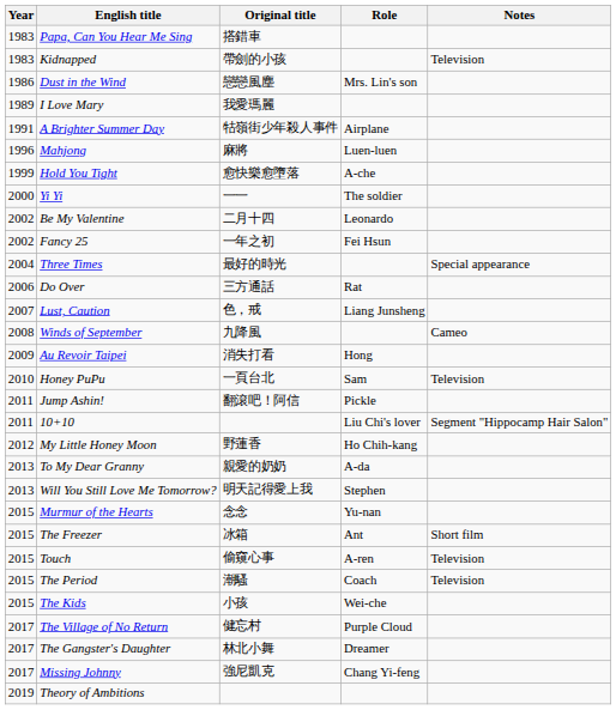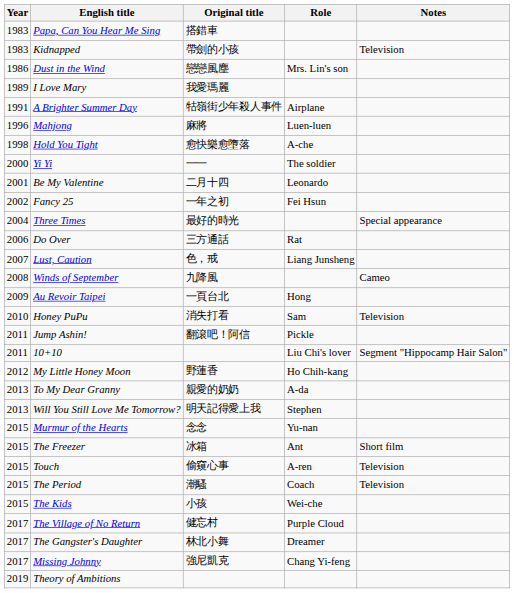 <table class="wikitable sortable">
 <tr>
 <th>Year</th>
 <th>English title</th>
 <th>Original title</th>
 <th>Role</th>
 <th class="unsortable">Notes</th>
 </tr>
 <tr>
 <td>1983</td>
 <td><em><a href='#'>Papa, Can You Hear Me Sing</a></em></td>
 <td>搭錯車</td>
 <td></td>
 <td></td>
 </tr>
 <tr>
 <td>1983</td>
 <td><em>Kidnapped</em></td>
 <td>帶劍的小孩</td>
 <td></td>
 <td>Television</td>
 </tr>
 <tr>
 <td>1986</td>
 <td><em><a href='#'>Dust in the Wind</a></em></td>
 <td>戀戀風塵</td>
 <td>Mrs. Lin's son</td>
 <td></td>
 </tr>
 <tr>
 <td>1989</td>
 <td><em>I Love Mary</em></td>
 <td>我愛瑪麗</td>
 <td></td>
 <td></td>
 </tr>
 <tr>
 <td>1991</td>
 <td><em><a href='#'>A Brighter Summer Day</a></em></td>
 <td>牯嶺街少年殺人事件</td>
 <td>Airplane</td>
 <td></td>
 </tr>
 <tr>
 <td>1996</td>
 <td><em><a href='#'>Mahjong</a></em></td>
 <td>麻將</td>
 <td>Luen-luen</td>
 <td></td>
 </tr>
 <tr>
-<td>1999</td>
+<td>1998</td>
 <td><em><a href='#'>Hold You Tight</a></em></td>
 <td>愈快樂愈墮落</td>
 <td>A-che</td>
 <td></td>
 </tr>
 <tr>
 <td>2000</td>
 <td><em><a href='#'>Yi Yi</a></em></td>
 <td>一一</td>
 <td>The soldier</td>
 <td></td>
 </tr>
 <tr>
-<td>2002</td>
+<td>2001</td>
 <td><em>Be My Valentine</em></td>
 <td>二月十四</td>
 <td>Leonardo</td>
 <td></td>
 </tr>
 <tr>
 <td>2002</td>
 <td><em>Fancy 25</em></td>
 <td>一年之初</td>
 <td>Fei Hsun</td>
 <td></td>
 </tr>
 <tr>
 <td>2004</td>
 <td><em><a href='#'>Three Times</a></em></td>
 <td>最好的時光</td>
 <td></td>
 <td>Special appearance</td>
 </tr>
 <tr>
 <td>2006</td>
 <td><em>Do Over</em></td>
 <td>三方通話</td>
 <td>Rat</td>
 <td></td>
 </tr>
 <tr>
 <td>2007</td>
 <td><em><a href='#'>Lust, Caution</a></em></td>
 <td>色，戒</td>
 <td>Liang Junsheng</td>
 <td></td>
 </tr>
 <tr>
 <td>2008</td>
 <td><em><a href='#'>Winds of September</a></em></td>
 <td>九降風</td>
 <td></td>
 <td>Cameo</td>
 </tr>
 <tr>
 <td>2009</td>
 <td><em><a href='#'>Au Revoir Taipei</a></em></td>
-<td>消失打看</td>
+<td>一頁台北</td>
 <td>Hong</td>
 <td></td>
 </tr>
 <tr>
 <td>2010</td>
 <td><em>Honey PuPu</em></td>
-<td>一頁台北</td>
+<td>消失打看</td>
 <td>Sam</td>
 <td>Television</td>
 </tr>
 <tr>
 <td>2011</td>
 <td><em>Jump Ashin!</em></td>
 <td>翻滾吧！阿信</td>
 <td>Pickle</td>
 <td></td>
 </tr>
 <tr>
 <td>2011</td>
 <td><em>10+10</em></td>
 <td></td>
 <td>Liu Chi's lover</td>
 <td>Segment "Hippocamp Hair Salon"</td>
 </tr>
 <tr>
 <td>2012</td>
 <td><em>My Little Honey Moon</em></td>
 <td>野蓮香</td>
 <td>Ho Chih-kang</td>
 <td></td>
 </tr>
 <tr>
 <td>2013</td>
 <td><em>To My Dear Granny</em></td>
 <td>親愛的奶奶</td>
 <td>A-da</td>
 <td></td>
 </tr>
 <tr>
 <td>2013</td>
 <td><em>Will You Still Love Me Tomorrow?</em></td>
 <td>明天記得愛上我</td>
 <td>Stephen</td>
 <td></td>
 </tr>
 <tr>
 <td>2015</td>
 <td><em><a href='#'>Murmur of the Hearts</a></em></td>
 <td>念念</td>
 <td>Yu-nan</td>
 <td></td>
 </tr>
 <tr>
 <td>2015</td>
 <td><em>The Freezer</em></td>
 <td>冰箱</td>
 <td>Ant</td>
 <td>Short film</td>
 </tr>
 <tr>
 <td>2015</td>
 <td><em>Touch</em></td>
 <td>偷窺心事</td>
 <td>A-ren</td>
 <td>Television</td>
 </tr>
 <tr>
 <td>2015</td>
 <td><em>The Period</em></td>
 <td>潮騷</td>
 <td>Coach</td>
 <td>Television</td>
 </tr>
 <tr>
 <td>2015</td>
 <td><em><a href='#'>The Kids</a></em></td>
 <td>小孩</td>
 <td>Wei-che</td>
 <td></td>
 </tr>
 <tr>
 <td>2017</td>
 <td><em><a href='#'>The Village of No Return</a></em></td>
 <td>健忘村</td>
 <td>Purple Cloud</td>
 <td></td>
 </tr>
 <tr>
 <td>2017</td>
 <td><em>The Gangster's Daughter</em></td>
 <td>林北小舞</td>
 <td>Dreamer</td>
 <td></td>
 </tr>
 <tr>
 <td>2017</td>
 <td><em><a href='#'>Missing Johnny</a></em></td>
 <td>強尼凱克</td>
 <td>Chang Yi-feng</td>
 <td></td>
 </tr>
 <tr>
 <td>2019</td>
 <td><em>Theory of Ambitions</em></td>
 <td></td>
 <td></td>
 <td></td>
 </tr>
 </table>
